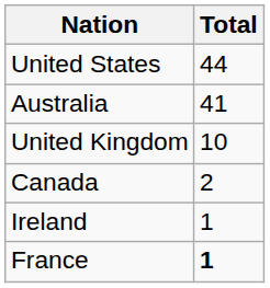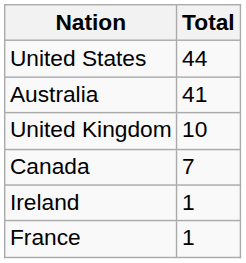 <table class="wikitable sortable">
 <tr>
 <th>Nation</th>
 <th>Total</th>
 </tr>
 <tr>
 <td>United States</td>
 <td>44</td>
 </tr>
 <tr>
 <td>Australia</td>
 <td>41</td>
 </tr>
 <tr>
 <td>United Kingdom</td>
 <td>10</td>
 </tr>
 <tr>
 <td>Canada</td>
-<td>2</td>
+<td>7</td>
 </tr>
 <tr>
 <td>Ireland</td>
 <td>1</td>
 </tr>
 <tr>
 <td>France</td>
-<td><strong>1</strong></td>
+<td>1</td>
 </tr>
 </table>
